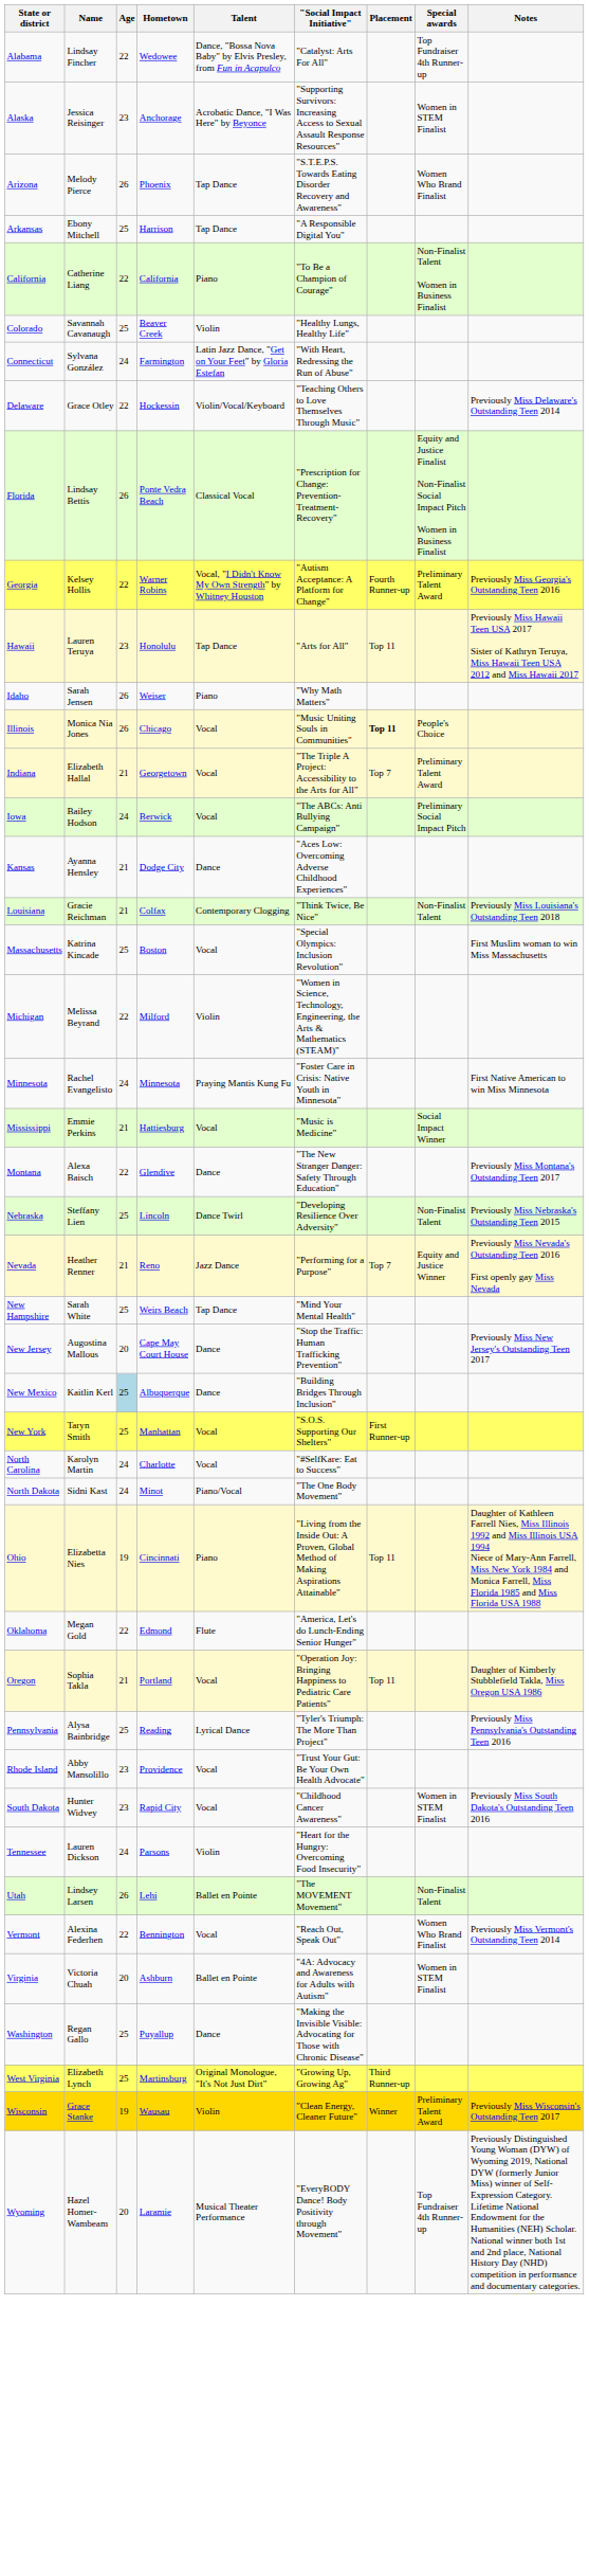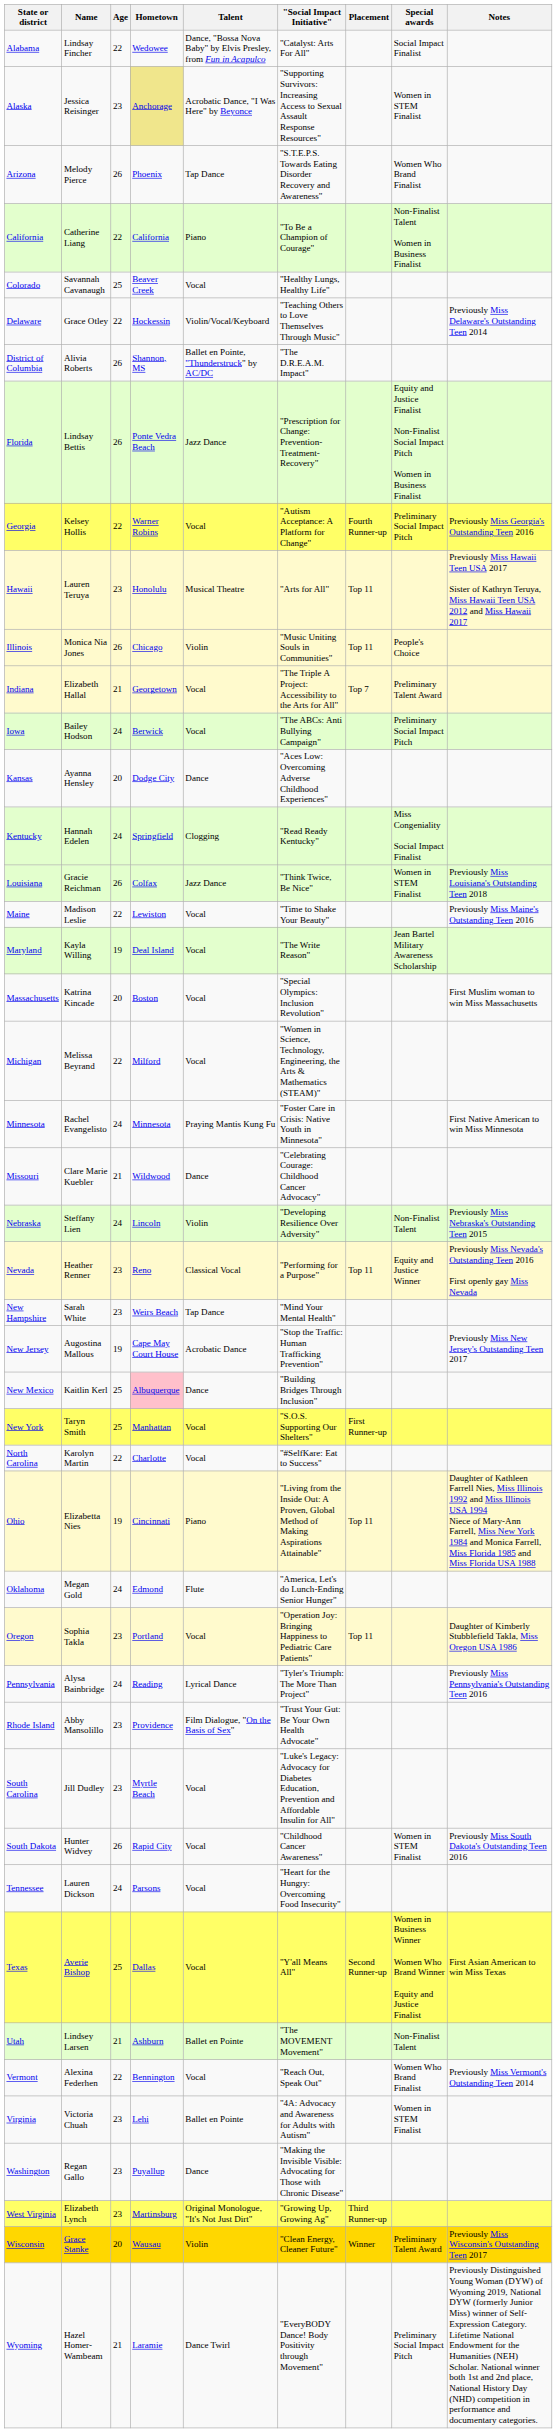 <table class="wikitable sortable" style="font-size:90%;">
 <tr>
 <th>State or district</th>
 <th>Name</th>
 <th>Age</th>
 <th>Hometown</th>
 <th>Talent</th>
 <th>"Social Impact Initiative"</th>
 <th>Placement</th>
 <th>Special awards</th>
 <th>Notes</th>
 </tr>
 <tr>
 <td><a href='#'>Alabama</a></td>
 <td>Lindsay Fincher</td>
 <td>22</td>
 <td><a href='#'>Wedowee</a></td>
 <td>Dance, "Bossa Nova Baby" by Elvis Presley, from <em><a href='#'>Fun in Acapulco</a></em></td>
 <td>"Catalyst: Arts For All"</td>
 <td></td>
-<td>Top Fundraiser 4th Runner-up</td>
+<td>Social Impact Finalist</td>
 <td></td>
 </tr>
 <tr>
 <td><a href='#'>Alaska</a></td>
 <td>Jessica Reisinger</td>
 <td>23</td>
-<td><a href='#'>Anchorage</a></td>
+<td style="background: khaki;"><a href='#'>Anchorage</a></td>
 <td>Acrobatic Dance, "I Was Here" by <a href='#'>Beyonce</a></td>
 <td>"Supporting Survivors: Increasing Access to Sexual Assault Response Resources"</td>
 <td></td>
 <td>Women in STEM Finalist</td>
 <td></td>
 </tr>
 <tr>
 <td><a href='#'>Arizona</a></td>
 <td>Melody Pierce</td>
 <td>26</td>
 <td><a href='#'>Phoenix</a></td>
 <td>Tap Dance</td>
 <td>"S.T.E.P.S. Towards Eating Disorder Recovery and Awareness"</td>
 <td></td>
 <td>Women Who Brand Finalist</td>
-<td></td>
-</tr>
-<tr>
-<td><a href='#'>Arkansas</a></td>
-<td>Ebony Mitchell</td>
-<td>25</td>
-<td><a href='#'>Harrison</a></td>
-<td>Tap Dance</td>
-<td>"A Responsible Digital You"</td>
-<td></td>
-<td></td>
 <td></td>
 </tr>
 <tr style="background-color:#e3ffcd;">
 <td><a href='#'>California</a></td>
 <td>Catherine Liang</td>
 <td>22</td>
 <td><a href='#'>California</a></td>
 <td>Piano</td>
 <td>"To Be a Champion of Courage"</td>
 <td></td>
 <td>Non-Finalist Talent<br><br>Women in Business Finalist</td>
 <td></td>
 </tr>
 <tr>
 <td><a href='#'>Colorado</a></td>
 <td>Savannah Cavanaugh</td>
 <td>25</td>
 <td><a href='#'>Beaver Creek</a></td>
-<td>Violin</td>
+<td>Vocal</td>
 <td>"Healthy Lungs, Healthy Life"</td>
-<td></td>
-<td></td>
-<td></td>
-</tr>
-<tr>
-<td><a href='#'>Connecticut</a></td>
-<td>Sylvana González</td>
-<td>24</td>
-<td><a href='#'>Farmington</a></td>
-<td>Latin Jazz Dance, "<a href='#'>Get on Your Feet</a>" by <a href='#'>Gloria Estefan</a></td>
-<td>"With Heart, Redressing the Run of Abuse"</td>
 <td></td>
 <td></td>
 <td></td>
 </tr>
 <tr>
 <td><a href='#'>Delaware</a></td>
 <td>Grace Otley</td>
 <td>22</td>
 <td><a href='#'>Hockessin</a></td>
 <td>Violin/Vocal/Keyboard</td>
 <td>"Teaching Others to Love Themselves Through Music"</td>
 <td></td>
 <td></td>
 <td>Previously <a href='#'>Miss Delaware's Outstanding Teen</a> 2014</td>
 </tr>
+<tr>
+<td><a href='#'>District of Columbia</a></td>
+<td>Alivia Roberts</td>
+<td>26</td>
+<td><a href='#'>Shannon, MS</a></td>
+<td>Ballet en Pointe, <a href='#'>"Thunderstruck</a>" by <a href='#'>AC/DC</a></td>
+<td>"The D.R.E.A.M. Impact"</td>
+<td></td>
+<td></td>
+<td></td>
+</tr>
 <tr style="background-color:#e3ffcd;">
 <td><a href='#'>Florida</a></td>
 <td>Lindsay Bettis</td>
 <td>26</td>
 <td><a href='#'>Ponte Vedra Beach</a></td>
-<td>Classical Vocal</td>
+<td>Jazz Dance</td>
 <td>"Prescription for Change: Prevention-Treatment-Recovery"</td>
 <td></td>
 <td>Equity and Justice Finalist<br><br>Non-Finalist Social Impact Pitch<br><br>Women in Business Finalist</td>
 <td></td>
 </tr>
 <tr style="background-color:#FFFF66;">
 <td><a href='#'>Georgia</a></td>
 <td>Kelsey Hollis</td>
 <td>22</td>
 <td><a href='#'>Warner Robins</a></td>
-<td>Vocal, "<a href='#'>I Didn't Know My Own Strength</a>" by <a href='#'>Whitney Houston</a></td>
+<td>Vocal</td>
 <td>"Autism Acceptance: A Platform for Change"</td>
 <td>Fourth Runner-up</td>
-<td>Preliminary Talent Award</td>
+<td>Preliminary Social Impact Pitch</td>
 <td>Previously <a href='#'>Miss Georgia's Outstanding Teen</a> 2016</td>
 </tr>
 <tr style="background-color:#FFFACD;">
 <td><a href='#'>Hawaii</a></td>
 <td>Lauren Teruya</td>
 <td>23</td>
 <td><a href='#'>Honolulu</a></td>
-<td>Tap Dance</td>
+<td>Musical Theatre</td>
 <td>"Arts for All"</td>
 <td>Top 11</td>
 <td></td>
 <td>Previously <a href='#'>Miss Hawaii Teen USA</a> 2017<br><br>Sister of Kathryn Teruya, <a href='#'>Miss Hawaii Teen USA 2012</a> and <a href='#'>Miss Hawaii 2017</a></td>
-</tr>
-<tr>
-<td><a href='#'>Idaho</a></td>
-<td>Sarah Jensen</td>
-<td>26</td>
-<td><a href='#'>Weiser</a></td>
-<td>Piano</td>
-<td>"Why Math Matters"</td>
-<td></td>
-<td></td>
-<td></td>
 </tr>
 <tr style="background-color:#FFFACD;">
 <td><a href='#'>Illinois</a></td>
 <td>Monica Nia Jones</td>
 <td>26</td>
 <td><a href='#'>Chicago</a></td>
-<td>Vocal</td>
+<td>Violin</td>
 <td>"Music Uniting Souls in Communities"</td>
-<td><strong>Top 11</strong></td>
+<td>Top 11</td>
 <td>People's Choice</td>
 <td></td>
 </tr>
 <tr style="background-color:#FFFACD;">
 <td><a href='#'>Indiana</a></td>
 <td>Elizabeth Hallal</td>
 <td>21</td>
 <td><a href='#'>Georgetown</a></td>
 <td>Vocal</td>
 <td>"The Triple A Project: Accessibility to the Arts for All"</td>
 <td>Top 7</td>
 <td>Preliminary Talent Award</td>
 <td></td>
 </tr>
 <tr style="background-color:#e3ffcd;">
 <td><a href='#'>Iowa</a></td>
 <td>Bailey Hodson</td>
 <td>24</td>
 <td><a href='#'>Berwick</a></td>
 <td>Vocal</td>
 <td>"The ABCs: Anti Bullying Campaign"</td>
 <td></td>
 <td>Preliminary Social Impact Pitch</td>
 <td></td>
 </tr>
 <tr>
 <td><a href='#'>Kansas</a></td>
 <td>Ayanna Hensley</td>
-<td>21</td>
+<td>20</td>
 <td><a href='#'>Dodge City</a></td>
 <td>Dance</td>
 <td>"Aces Low: Overcoming Adverse Childhood Experiences"</td>
 <td></td>
 <td></td>
 <td></td>
 </tr>
 <tr style="background-color:#e3ffcd;">
+<td><a href='#'>Kentucky</a></td>
+<td>Hannah Edelen</td>
+<td>24</td>
+<td><a href='#'>Springfield</a></td>
+<td>Clogging</td>
+<td>"Read Ready Kentucky"</td>
+<td></td>
+<td>Miss Congeniality<br><br>Social Impact Finalist</td>
+<td></td>
+</tr>
+<tr style="background-color:#e3ffcd;">
 <td><a href='#'>Louisiana</a></td>
 <td>Gracie Reichman</td>
-<td>21</td>
+<td>26</td>
 <td><a href='#'>Colfax</a></td>
-<td>Contemporary Clogging</td>
+<td>Jazz Dance</td>
 <td>"Think Twice, Be Nice"</td>
 <td></td>
-<td>Non-Finalist Talent</td>
+<td>Women in STEM Finalist</td>
 <td>Previously <a href='#'>Miss Louisiana's Outstanding Teen</a> 2018</td>
+</tr>
+<tr>
+<td><a href='#'>Maine</a></td>
+<td>Madison Leslie</td>
+<td>22</td>
+<td><a href='#'>Lewiston</a></td>
+<td>Vocal</td>
+<td>"Time to Shake Your Beauty"</td>
+<td></td>
+<td></td>
+<td>Previously <a href='#'>Miss Maine's Outstanding Teen</a> 2016</td>
+</tr>
+<tr style="background-color:#e3ffcd;">
+<td><a href='#'>Maryland</a></td>
+<td>Kayla Willing</td>
+<td>19</td>
+<td><a href='#'>Deal Island</a></td>
+<td>Vocal</td>
+<td>"The Write Reason"</td>
+<td></td>
+<td>Jean Bartel Military Awareness Scholarship</td>
+<td></td>
 </tr>
 <tr>
 <td><a href='#'>Massachusetts</a></td>
 <td>Katrina Kincade</td>
-<td>25</td>
+<td>20</td>
 <td><a href='#'>Boston</a></td>
 <td>Vocal</td>
 <td>"Special Olympics: Inclusion Revolution"</td>
 <td></td>
 <td></td>
 <td>First Muslim woman to win Miss Massachusetts</td>
 </tr>
 <tr>
 <td><a href='#'>Michigan</a></td>
 <td>Melissa Beyrand</td>
 <td>22</td>
 <td><a href='#'>Milford</a></td>
-<td>Violin</td>
+<td>Vocal</td>
 <td>"Women in Science, Technology, Engineering, the Arts & Mathematics (STEAM)"</td>
 <td></td>
 <td></td>
 <td></td>
 </tr>
 <tr>
 <td><a href='#'>Minnesota</a></td>
 <td>Rachel Evangelisto</td>
 <td>24</td>
 <td><a href='#'>Minnesota</a></td>
 <td>Praying Mantis Kung Fu</td>
 <td>"Foster Care in Crisis: Native Youth in Minnesota"</td>
 <td></td>
 <td></td>
 <td>First Native American to win Miss Minnesota</td>
 </tr>
-<tr style="background-color:#e3ffcd;">
-<td><a href='#'>Mississippi</a></td>
-<td>Emmie Perkins</td>
+<tr>
+<td><a href='#'>Missouri</a></td>
+<td>Clare Marie Kuebler</td>
 <td>21</td>
-<td><a href='#'>Hattiesburg</a></td>
-<td>Vocal</td>
-<td>"Music is Medicine"</td>
-<td></td>
-<td>Social Impact Winner</td>
-<td></td>
-</tr>
-<tr>
-<td><a href='#'>Montana</a></td>
-<td>Alexa Baisch</td>
-<td>22</td>
-<td><a href='#'>Glendive</a></td>
+<td><a href='#'>Wildwood</a></td>
 <td>Dance</td>
-<td>"The New Stranger Danger: Safety Through Education"</td>
+<td>"Celebrating Courage: Childhood Cancer Advocacy"</td>
 <td></td>
 <td></td>
-<td>Previously <a href='#'>Miss Montana's Outstanding Teen</a> 2017</td>
+<td></td>
 </tr>
 <tr style="background-color:#e3ffcd;">
 <td><a href='#'>Nebraska</a></td>
 <td>Steffany Lien</td>
-<td>25</td>
+<td>24</td>
 <td><a href='#'>Lincoln</a></td>
-<td>Dance Twirl</td>
+<td>Violin</td>
 <td>"Developing Resilience Over Adversity"</td>
 <td></td>
 <td>Non-Finalist Talent</td>
 <td>Previously <a href='#'>Miss Nebraska's Outstanding Teen</a> 2015</td>
 </tr>
 <tr style="background-color:#FFFACD;">
 <td><a href='#'>Nevada</a></td>
 <td>Heather Renner</td>
-<td>21</td>
+<td>23</td>
 <td><a href='#'>Reno</a></td>
-<td>Jazz Dance</td>
+<td>Classical Vocal</td>
 <td>"Performing for a Purpose"</td>
-<td>Top 7</td>
+<td>Top 11</td>
 <td>Equity and Justice Winner</td>
 <td>Previously <a href='#'>Miss Nevada's Outstanding Teen</a> 2016<br><br>First openly gay <a href='#'>Miss Nevada</a></td>
 </tr>
 <tr>
 <td><a href='#'>New Hampshire</a></td>
 <td>Sarah White</td>
-<td>25</td>
+<td>23</td>
 <td><a href='#'>Weirs Beach</a></td>
 <td>Tap Dance</td>
 <td>"Mind Your Mental Health"</td>
 <td></td>
 <td></td>
 <td></td>
 </tr>
 <tr>
 <td><a href='#'>New Jersey</a></td>
 <td>Augostina Mallous</td>
-<td>20</td>
+<td>19</td>
 <td><a href='#'>Cape May Court House</a></td>
-<td>Dance</td>
+<td>Acrobatic Dance</td>
 <td>"Stop the Traffic: Human Trafficking Prevention"</td>
 <td></td>
 <td></td>
 <td>Previously <a href='#'>Miss New Jersey's Outstanding Teen</a> 2017</td>
 </tr>
 <tr>
 <td><a href='#'>New Mexico</a></td>
 <td>Kaitlin Kerl</td>
-<td style="background: lightblue;">25</td>
-<td><a href='#'>Albuquerque</a></td>
+<td>25</td>
+<td style="background: pink;"><a href='#'>Albuquerque</a></td>
 <td>Dance</td>
 <td>"Building Bridges Through Inclusion"</td>
 <td></td>
 <td></td>
 <td></td>
 </tr>
 <tr style="background-color:#FFFF66;">
 <td><a href='#'>New York</a></td>
 <td>Taryn Smith</td>
 <td>25</td>
 <td><a href='#'>Manhattan</a></td>
 <td>Vocal</td>
 <td>"S.O.S. Supporting Our Shelters"</td>
 <td>First Runner-up</td>
 <td></td>
 <td></td>
 </tr>
 <tr>
 <td><a href='#'>North Carolina</a></td>
 <td>Karolyn Martin</td>
-<td>24</td>
+<td>22</td>
 <td><a href='#'>Charlotte</a></td>
 <td>Vocal</td>
 <td>"#SelfKare: Eat to Success"</td>
-<td></td>
-<td></td>
-<td></td>
-</tr>
-<tr>
-<td><a href='#'>North Dakota</a></td>
-<td>Sidni Kast</td>
-<td>24</td>
-<td><a href='#'>Minot</a></td>
-<td>Piano/Vocal</td>
-<td>"The One Body Movement"</td>
 <td></td>
 <td></td>
 <td></td>
 </tr>
 <tr style="background-color:#FFFACD;">
 <td><a href='#'>Ohio</a></td>
 <td>Elizabetta Nies</td>
 <td>19</td>
 <td><a href='#'>Cincinnati</a></td>
 <td>Piano</td>
 <td>"Living from the Inside Out: A Proven, Global Method of Making Aspirations Attainable"</td>
 <td>Top 11</td>
 <td></td>
 <td>Daughter of Kathleen Farrell Nies, <a href='#'>Miss Illinois 1992</a> and <a href='#'>Miss Illinois USA 1994</a><br>Niece of Mary-Ann Farrell, <a href='#'>Miss New York 1984</a> and Monica Farrell, <a href='#'>Miss Florida 1985</a> and <a href='#'>Miss Florida USA 1988</a></td>
 </tr>
 <tr>
 <td><a href='#'>Oklahoma</a></td>
 <td>Megan Gold</td>
-<td>22</td>
+<td>24</td>
 <td><a href='#'>Edmond</a></td>
 <td>Flute</td>
 <td>"America, Let's do Lunch-Ending Senior Hunger"</td>
 <td></td>
 <td></td>
 <td></td>
 </tr>
 <tr style="background-color:#FFFACD;">
 <td><a href='#'>Oregon</a></td>
 <td>Sophia Takla</td>
-<td>21</td>
+<td>23</td>
 <td><a href='#'>Portland</a></td>
 <td>Vocal</td>
 <td>"Operation Joy: Bringing Happiness to Pediatric Care Patients"</td>
 <td>Top 11</td>
 <td></td>
 <td>Daughter of Kimberly Stubblefield Takla, <a href='#'>Miss Oregon USA 1986</a></td>
 </tr>
 <tr>
 <td><a href='#'>Pennsylvania</a></td>
 <td>Alysa Bainbridge</td>
-<td>25</td>
+<td>24</td>
 <td><a href='#'>Reading</a></td>
 <td>Lyrical Dance</td>
 <td>"Tyler's Triumph: The More Than Project"</td>
 <td></td>
 <td></td>
 <td>Previously <a href='#'>Miss Pennsylvania's Outstanding Teen</a> 2016</td>
 </tr>
 <tr>
 <td><a href='#'>Rhode Island</a></td>
 <td>Abby Mansolillo</td>
 <td>23</td>
 <td><a href='#'>Providence</a></td>
+<td>Film Dialogue, "<a href='#'>On the Basis of Sex</a>"</td>
+<td>"Trust Your Gut: Be Your Own Health Advocate"</td>
+<td></td>
+<td></td>
+<td></td>
+</tr>
+<tr>
+<td><a href='#'>South Carolina</a></td>
+<td>Jill Dudley</td>
+<td>23</td>
+<td><a href='#'>Myrtle Beach</a></td>
 <td>Vocal</td>
-<td>"Trust Your Gut: Be Your Own Health Advocate"</td>
+<td>"Luke's Legacy: Advocacy for Diabetes Education, Prevention and Affordable Insulin for All"</td>
 <td></td>
 <td></td>
 <td></td>
 </tr>
 <tr>
 <td><a href='#'>South Dakota</a></td>
 <td>Hunter Widvey</td>
-<td>23</td>
+<td>26</td>
 <td><a href='#'>Rapid City</a></td>
 <td>Vocal</td>
 <td>"Childhood Cancer Awareness"</td>
 <td></td>
 <td>Women in STEM Finalist</td>
 <td>Previously <a href='#'>Miss South Dakota's Outstanding Teen</a> 2016</td>
 </tr>
 <tr>
 <td><a href='#'>Tennessee</a></td>
 <td>Lauren Dickson</td>
 <td>24</td>
 <td><a href='#'>Parsons</a></td>
-<td>Violin</td>
+<td>Vocal</td>
 <td>"Heart for the Hungry: Overcoming Food Insecurity"</td>
 <td></td>
 <td></td>
 <td></td>
 </tr>
+<tr style="background-color:#FFFF66;">
+<td><a href='#'>Texas</a></td>
+<td><a href='#'>Averie Bishop</a></td>
+<td>25</td>
+<td><a href='#'>Dallas</a></td>
+<td>Vocal</td>
+<td>"Y'all Means All"</td>
+<td>Second Runner-up</td>
+<td>Women in Business Winner<br><br>Women Who Brand Winner<br><br>Equity and Justice Finalist</td>
+<td>First Asian American to win Miss Texas</td>
+</tr>
 <tr style="background-color:#e3ffcd;">
 <td><a href='#'>Utah</a></td>
 <td>Lindsey Larsen</td>
-<td>26</td>
-<td><a href='#'>Lehi</a></td>
+<td>21</td>
+<td><a href='#'>Ashburn</a></td>
 <td>Ballet en Pointe</td>
 <td>"The MOVEMENT Movement"</td>
 <td></td>
 <td>Non-Finalist Talent</td>
 <td></td>
 </tr>
 <tr>
 <td><a href='#'>Vermont</a></td>
 <td>Alexina Federhen</td>
 <td>22</td>
 <td><a href='#'>Bennington</a></td>
 <td>Vocal</td>
 <td>"Reach Out, Speak Out"</td>
 <td></td>
 <td>Women Who Brand Finalist</td>
 <td>Previously <a href='#'>Miss Vermont's Outstanding Teen</a> 2014</td>
 </tr>
 <tr>
 <td><a href='#'>Virginia</a></td>
 <td>Victoria Chuah</td>
-<td>20</td>
-<td><a href='#'>Ashburn</a></td>
+<td>23</td>
+<td><a href='#'>Lehi</a></td>
 <td>Ballet en Pointe</td>
 <td>"4A: Advocacy and Awareness for Adults with Autism"</td>
 <td></td>
 <td>Women in STEM Finalist</td>
 <td></td>
 </tr>
 <tr>
 <td><a href='#'>Washington</a></td>
 <td>Regan Gallo</td>
-<td>25</td>
+<td>23</td>
 <td><a href='#'>Puyallup</a></td>
 <td>Dance</td>
 <td>"Making the Invisible Visible: Advocating for Those with Chronic Disease"</td>
 <td></td>
 <td></td>
 <td></td>
 </tr>
 <tr style="background-color:#FFFF66;">
 <td><a href='#'>West Virginia</a></td>
 <td>Elizabeth Lynch</td>
-<td>25</td>
+<td>23</td>
 <td><a href='#'>Martinsburg</a></td>
 <td>Original Monologue, "It's Not Just Dirt"</td>
 <td>"Growing Up, Growing Ag"</td>
 <td>Third Runner-up</td>
 <td></td>
 <td></td>
 </tr>
 <tr style="background-color:Gold;">
 <td><a href='#'>Wisconsin</a></td>
 <td><a href='#'>Grace Stanke</a></td>
-<td>19</td>
+<td>20</td>
 <td><a href='#'>Wausau</a></td>
 <td>Violin</td>
 <td>"Clean Energy, Cleaner Future"</td>
 <td>Winner</td>
 <td>Preliminary Talent Award</td>
 <td>Previously <a href='#'>Miss Wisconsin's Outstanding Teen</a> 2017</td>
 </tr>
 <tr>
 <td><a href='#'>Wyoming</a></td>
 <td>Hazel Homer-Wambeam</td>
-<td>20</td>
+<td>21</td>
 <td><a href='#'>Laramie</a></td>
-<td>Musical Theater Performance</td>
+<td>Dance Twirl</td>
 <td>"EveryBODY Dance! Body Positivity through Movement"</td>
 <td></td>
-<td>Top Fundraiser 4th Runner-up</td>
+<td>Preliminary Social Impact Pitch</td>
 <td>Previously Distinguished Young Woman (DYW) of Wyoming 2019, National DYW (formerly Junior Miss) winner of Self-Expression Category. Lifetime National Endowment for the Humanities (NEH) Scholar. National winner both 1st and 2nd place, National History Day (NHD) competition in performance and documentary categories.</td>
 </tr>
 </table>
